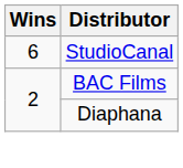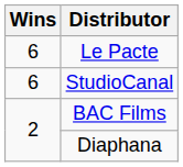 <table class="sortable wikitable" style="text-align:center">
 <tr>
 <th>Wins</th>
 <th>Distributor</th>
+</tr>
+<tr>
+<td>6</td>
+<td><a href='#'>Le Pacte</a></td>
 </tr>
 <tr>
 <td>6</td>
 <td><a href='#'>StudioCanal</a></td>
 </tr>
 <tr>
 <td rowspan=2>2</td>
 <td><a href='#'>BAC Films</a></td>
 </tr>
 <tr>
 <td>Diaphana</td>
 </tr>
 </table>
